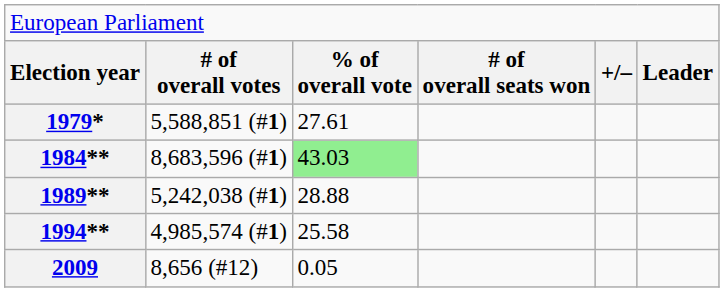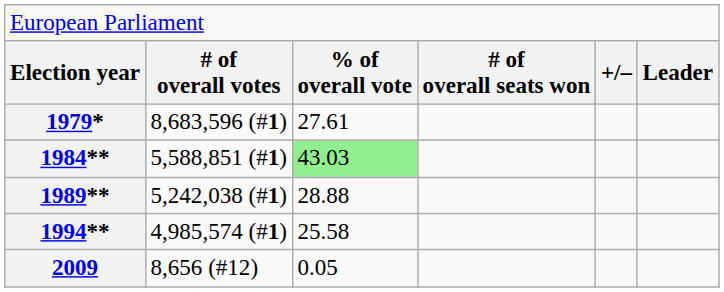 <table class=wikitable>
 <tr>
 <td colspan=7><a href='#'>European Parliament</a></td>
 </tr>
 <tr>
 <th>Election year</th>
 <th># of<br>overall votes</th>
 <th>% of<br>overall vote</th>
 <th># of<br>overall seats won</th>
 <th>+/–</th>
 <th>Leader</th>
 </tr>
 <tr>
 <th><a href='#'>1979</a>*</th>
-<td>5,588,851 (#<strong>1</strong>)</td>
+<td>8,683,596 (#<strong>1</strong>)</td>
 <td>27.61</td>
 <td></td>
 <td></td>
 <td></td>
 </tr>
 <tr>
 <th><a href='#'>1984</a>**</th>
-<td>8,683,596 (#<strong>1</strong>)</td>
+<td>5,588,851 (#<strong>1</strong>)</td>
 <td style="background: lightgreen;">43.03</td>
 <td></td>
 <td></td>
 <td></td>
 </tr>
 <tr>
 <th><a href='#'>1989</a>**</th>
 <td>5,242,038 (#<strong>1</strong>)</td>
 <td>28.88</td>
 <td></td>
 <td></td>
 <td></td>
 </tr>
 <tr>
 <th><a href='#'>1994</a>**</th>
 <td>4,985,574 (#<strong>1</strong>)</td>
 <td>25.58</td>
 <td></td>
 <td></td>
 <td></td>
 </tr>
 <tr>
 <th><a href='#'>2009</a></th>
 <td>8,656 (#12)</td>
 <td>0.05</td>
 <td></td>
 <td></td>
 <td></td>
 </tr>
 </table>
